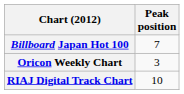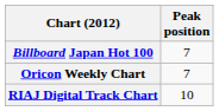 <table class="wikitable plainrowheaders sortable" style="text-align:center;" border="1">
 <tr>
 <th scope="col">Chart (2012)</th>
 <th scope="col">Peak<br>position</th>
 </tr>
 <tr>
 <th scope="row"><em><a href='#'>Billboard</a></em> <a href='#'>Japan Hot 100</a></th>
 <td>7</td>
 </tr>
 <tr>
 <th scope="row"><a href='#'>Oricon</a> Weekly Chart</th>
-<td>3</td>
+<td>7</td>
 </tr>
 <tr>
 <th scope="row"><a href='#'>RIAJ Digital Track Chart</a></th>
 <td>10</td>
 </tr>
 </table>
